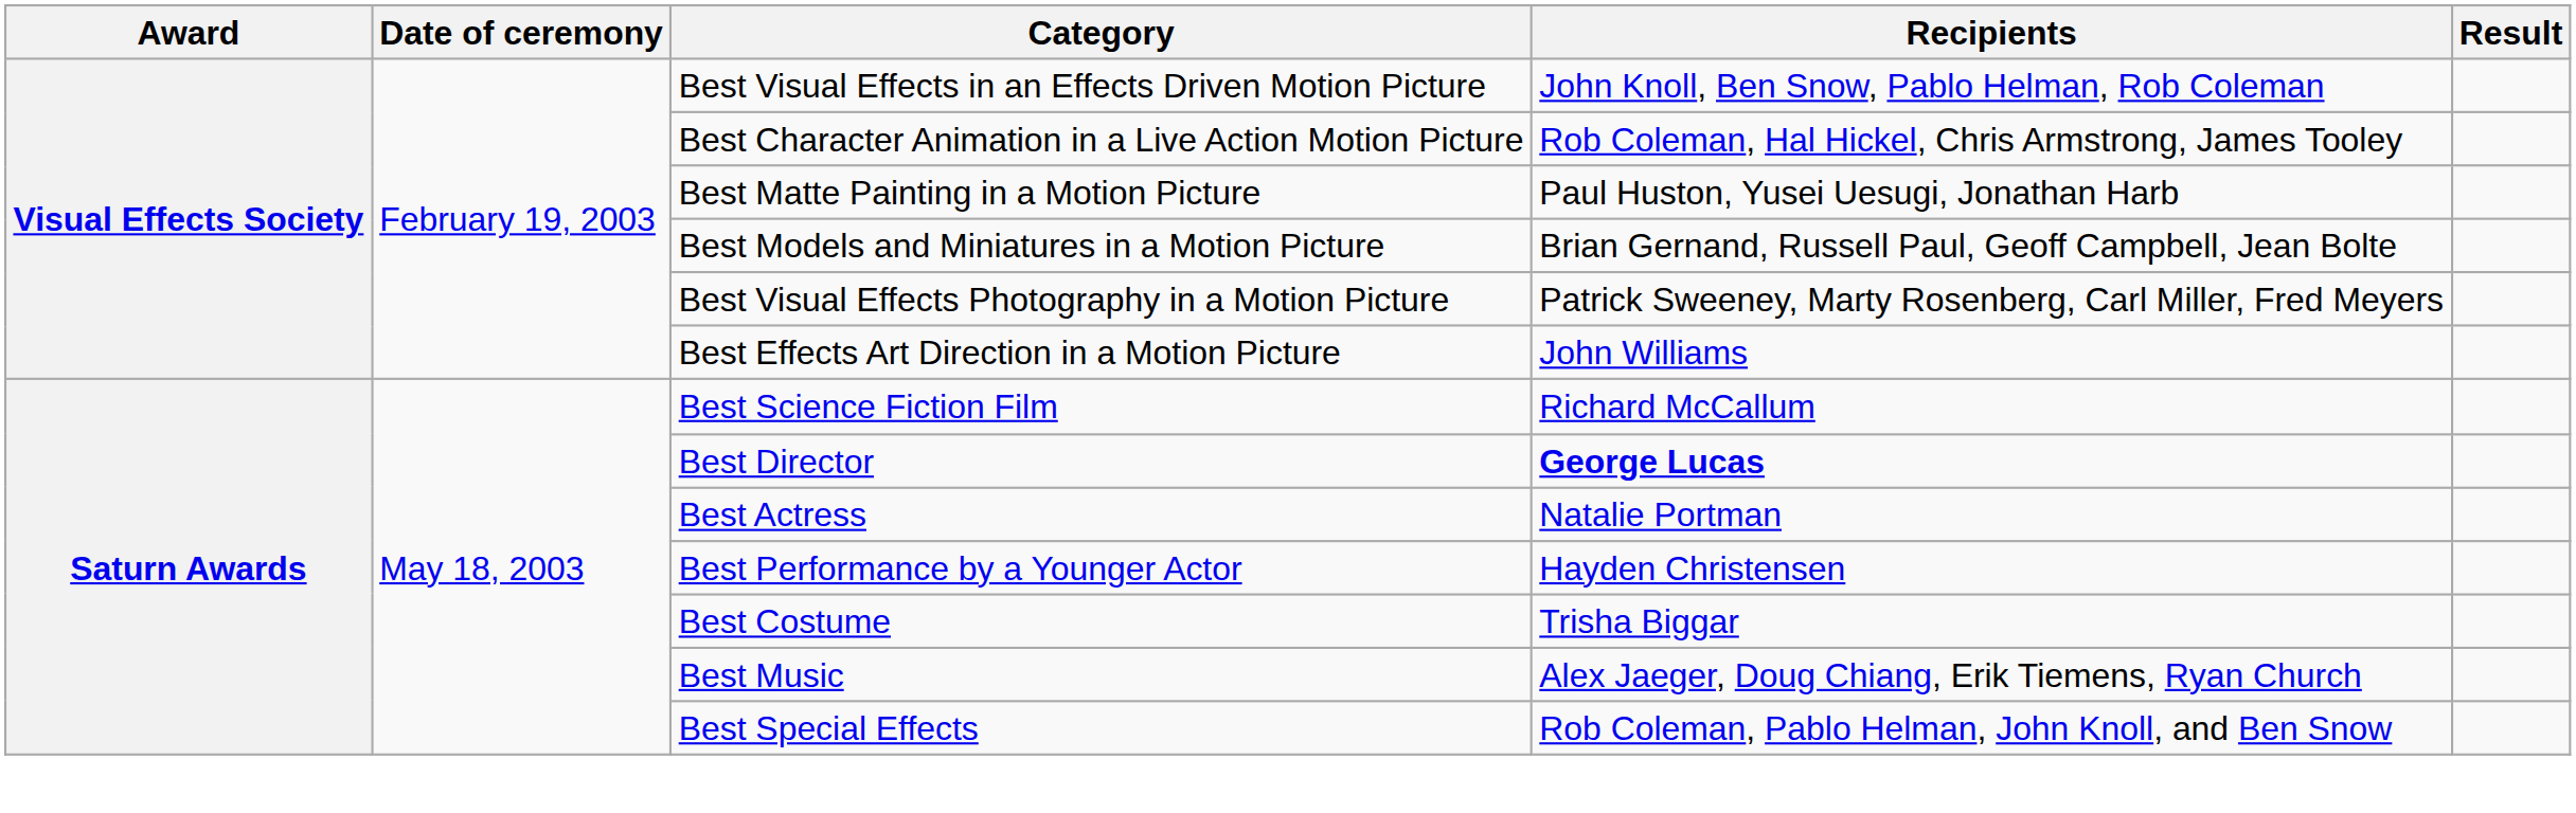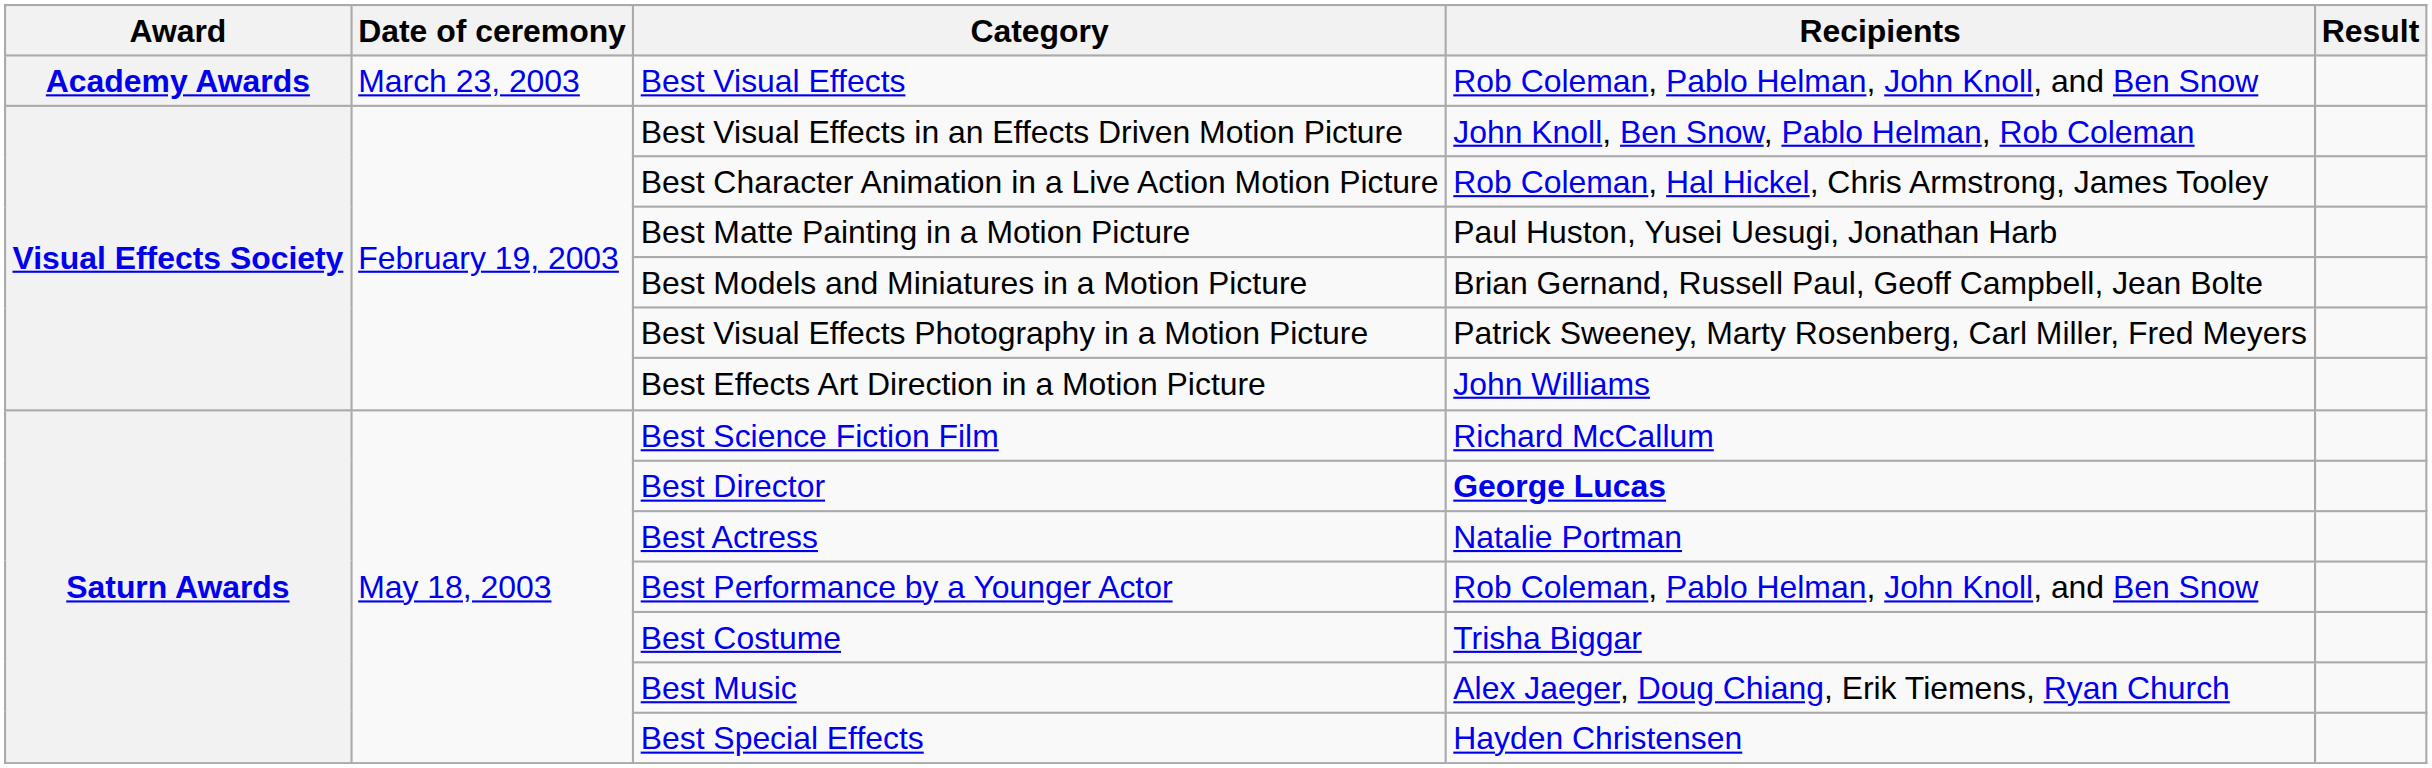 <table class="wikitable plainrowheaders" style="font-size: 95%;">
 <tr>
 <th scope="col">Award</th>
 <th scope="col">Date of ceremony</th>
 <th scope="col">Category</th>
 <th scope="col">Recipients</th>
 <th scope="col">Result</th>
+</tr>
+<tr>
+<th scope="row"><a href='#'>Academy Awards</a></th>
+<td><a href='#'>March 23, 2003</a></td>
+<td><a href='#'>Best Visual Effects</a></td>
+<td><a href='#'>Rob Coleman</a>, <a href='#'>Pablo Helman</a>, <a href='#'>John Knoll</a>, and <a href='#'>Ben Snow</a></td>
+<td></td>
 </tr>
 <tr>
 <th scope="row" rowspan="6"><a href='#'>Visual Effects Society</a></th>
 <td rowspan="6"><a href='#'>February 19, 2003</a></td>
 <td>Best Visual Effects in an Effects Driven Motion Picture</td>
 <td><a href='#'>John Knoll</a>, <a href='#'>Ben Snow</a>, <a href='#'>Pablo Helman</a>, <a href='#'>Rob Coleman</a></td>
 <td></td>
 </tr>
 <tr>
 <td>Best Character Animation in a Live Action Motion Picture</td>
 <td><a href='#'>Rob Coleman</a>, <a href='#'>Hal Hickel</a>, Chris Armstrong, James Tooley</td>
 <td></td>
 </tr>
 <tr>
 <td>Best Matte Painting in a Motion Picture</td>
 <td>Paul Huston, Yusei Uesugi, Jonathan Harb</td>
 <td></td>
 </tr>
 <tr>
 <td>Best Models and Miniatures in a Motion Picture</td>
 <td>Brian Gernand, Russell Paul, Geoff Campbell, Jean Bolte</td>
 <td></td>
 </tr>
 <tr>
 <td>Best Visual Effects Photography in a Motion Picture</td>
 <td>Patrick Sweeney, Marty Rosenberg, Carl Miller, Fred Meyers</td>
 <td></td>
 </tr>
 <tr>
 <td>Best Effects Art Direction in a Motion Picture</td>
 <td><a href='#'>John Williams</a></td>
 <td></td>
 </tr>
 <tr>
 <th scope="row" rowspan="7"><a href='#'>Saturn Awards</a></th>
 <td rowspan="7"><a href='#'>May 18, 2003</a></td>
 <td><a href='#'>Best Science Fiction Film</a></td>
 <td><a href='#'>Richard McCallum</a></td>
 <td></td>
 </tr>
 <tr>
 <td><a href='#'>Best Director</a></td>
 <td><strong><a href='#'>George Lucas</a></strong></td>
 <td></td>
 </tr>
 <tr>
 <td><a href='#'>Best Actress</a></td>
 <td><a href='#'>Natalie Portman</a></td>
 <td></td>
 </tr>
 <tr>
 <td><a href='#'>Best Performance by a Younger Actor</a></td>
-<td><a href='#'>Hayden Christensen</a></td>
+<td><a href='#'>Rob Coleman</a>, <a href='#'>Pablo Helman</a>, <a href='#'>John Knoll</a>, and <a href='#'>Ben Snow</a></td>
 <td></td>
 </tr>
 <tr>
 <td><a href='#'>Best Costume</a></td>
 <td><a href='#'>Trisha Biggar</a></td>
 <td></td>
 </tr>
 <tr>
 <td><a href='#'>Best Music</a></td>
 <td><a href='#'>Alex Jaeger</a>, <a href='#'>Doug Chiang</a>, Erik Tiemens, <a href='#'>Ryan Church</a></td>
 <td></td>
 </tr>
 <tr>
 <td><a href='#'>Best Special Effects</a></td>
-<td><a href='#'>Rob Coleman</a>, <a href='#'>Pablo Helman</a>, <a href='#'>John Knoll</a>, and <a href='#'>Ben Snow</a></td>
+<td><a href='#'>Hayden Christensen</a></td>
 <td></td>
 </tr>
 </table>
